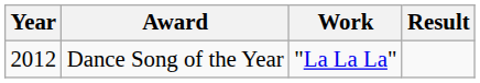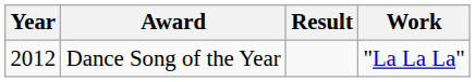 <table class="wikitable plainrowheaders" style="text-align:center;">
 <tr>
 <th>Year</th>
 <th>Award</th>
+<th>Result</th>
 <th>Work</th>
-<th>Result</th>
 </tr>
 <tr>
 <td>2012</td>
 <td>Dance Song of the Year</td>
+<td></td>
 <td>"<a href='#'>La La La</a>"</td>
-<td></td>
 </tr>
 </table>
